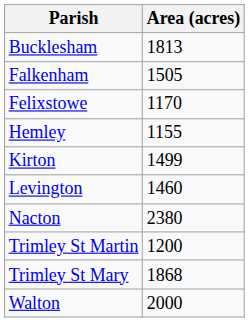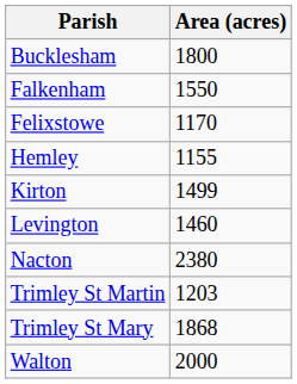 <table class="sortable wikitable vatop" style=" margin-right:2em;">
 <tr>
 <th>Parish</th>
 <th>Area (acres)</th>
 </tr>
 <tr>
 <td><a href='#'>Bucklesham</a></td>
-<td>1813</td>
+<td>1800</td>
 </tr>
 <tr>
 <td><a href='#'>Falkenham</a></td>
-<td>1505</td>
+<td>1550</td>
 </tr>
 <tr>
 <td><a href='#'>Felixstowe</a></td>
 <td>1170</td>
 </tr>
 <tr>
 <td><a href='#'>Hemley</a></td>
 <td>1155</td>
 </tr>
 <tr>
 <td><a href='#'>Kirton</a></td>
 <td>1499</td>
 </tr>
 <tr>
 <td><a href='#'>Levington</a></td>
 <td>1460</td>
 </tr>
 <tr>
 <td><a href='#'>Nacton</a></td>
 <td>2380</td>
 </tr>
 <tr>
 <td><a href='#'>Trimley St Martin</a></td>
-<td>1200</td>
+<td>1203</td>
 </tr>
 <tr>
 <td><a href='#'>Trimley St Mary</a></td>
 <td>1868</td>
 </tr>
 <tr>
 <td><a href='#'>Walton</a></td>
 <td>2000</td>
 </tr>
 </table>
